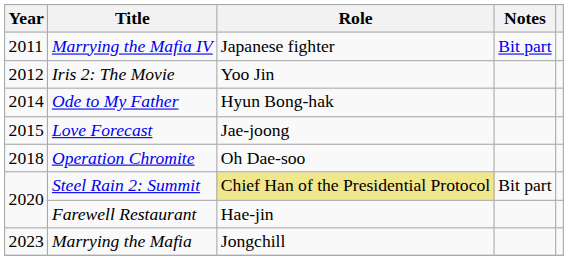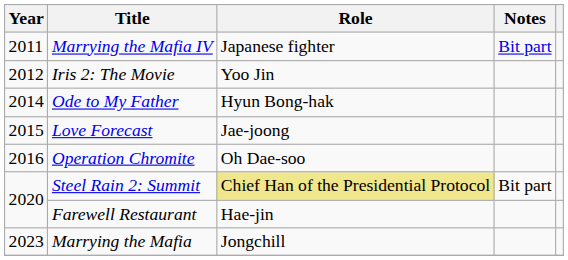 <table class="wikitable plainrowheaders sortable">
 <tr>
 <th scope="col">Year</th>
 <th scope="col">Title</th>
 <th scope="col">Role</th>
 <th scope="col" class="unsortable">Notes</th>
 <th scope="col" class="unsortable"></th>
 </tr>
 <tr>
 <td>2011</td>
 <td><em><a href='#'>Marrying the Mafia IV</a></em></td>
 <td>Japanese fighter</td>
 <td><a href='#'>Bit part</a></td>
 <td></td>
 </tr>
 <tr>
 <td>2012</td>
 <td><em>Iris 2: The Movie</em></td>
 <td>Yoo Jin</td>
 <td></td>
 <td></td>
 </tr>
 <tr>
 <td>2014</td>
 <td><em><a href='#'>Ode to My Father</a></em></td>
 <td>Hyun Bong-hak</td>
 <td></td>
 <td style="text-align:center;"></td>
 </tr>
 <tr>
 <td>2015</td>
 <td><em><a href='#'>Love Forecast</a></em></td>
 <td>Jae-joong</td>
 <td></td>
 <td style="text-align:center;"></td>
 </tr>
 <tr>
-<td>2018</td>
+<td>2016</td>
 <td><em><a href='#'>Operation Chromite</a></em></td>
 <td>Oh Dae-soo</td>
 <td></td>
 <td style="text-align:center;"></td>
 </tr>
 <tr>
 <td rowspan="2">2020</td>
 <td><em><a href='#'>Steel Rain 2: Summit</a></em></td>
 <td style="background: khaki;">Chief Han of the Presidential Protocol</td>
 <td>Bit part</td>
 <td></td>
 </tr>
 <tr>
 <td><em>Farewell Restaurant</em></td>
 <td>Hae-jin</td>
 <td></td>
 <td style="text-align:center;"></td>
 </tr>
 <tr>
 <td>2023</td>
 <td><em>Marrying the Mafia</em></td>
 <td>Jongchill</td>
 <td></td>
 <td style="text-align:center"></td>
 </tr>
 <tr>
 </tr>
 </table>
